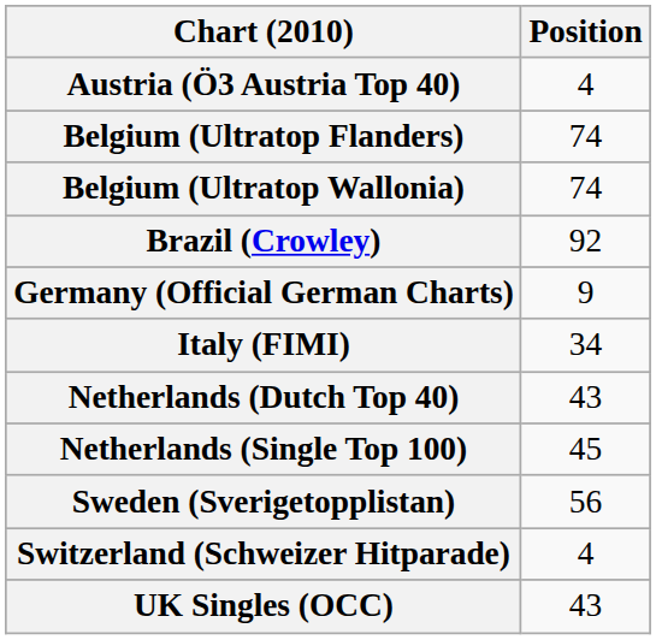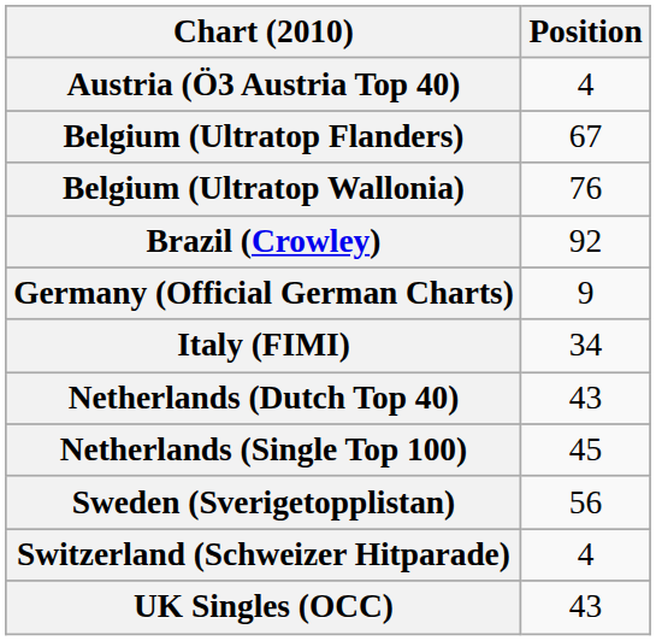 <table class="wikitable sortable plainrowheaders">
 <tr>
 <th>Chart (2010)</th>
 <th>Position</th>
 </tr>
 <tr>
 <th scope="row">Austria (Ö3 Austria Top 40)</th>
 <td style="text-align:center;">4</td>
 </tr>
 <tr>
 <th scope="row">Belgium (Ultratop Flanders)</th>
-<td style="text-align:center;">74</td>
+<td style="text-align:center;">67</td>
 </tr>
 <tr>
 <th scope="row">Belgium (Ultratop Wallonia)</th>
-<td style="text-align:center;">74</td>
+<td style="text-align:center;">76</td>
 </tr>
 <tr>
 <th scope="row">Brazil (<a href='#'>Crowley</a>)</th>
 <td style="text-align:center;">92</td>
 </tr>
 <tr>
 <th scope="row">Germany (Official German Charts)</th>
 <td style="text-align:center;">9</td>
 </tr>
 <tr>
 <th scope="row">Italy (FIMI)</th>
 <td style="text-align:center;">34</td>
 </tr>
 <tr>
 <th scope="row">Netherlands (Dutch Top 40)</th>
 <td style="text-align:center;">43</td>
 </tr>
 <tr>
 <th scope="row">Netherlands (Single Top 100)</th>
 <td style="text-align:center;">45</td>
 </tr>
 <tr>
 <th scope="row">Sweden (Sverigetopplistan)</th>
 <td style="text-align:center;">56</td>
 </tr>
 <tr>
 <th scope="row">Switzerland (Schweizer Hitparade)</th>
 <td style="text-align:center;">4</td>
 </tr>
 <tr>
 <th scope="row">UK Singles (OCC)</th>
 <td style="text-align:center;">43</td>
 </tr>
 </table>
